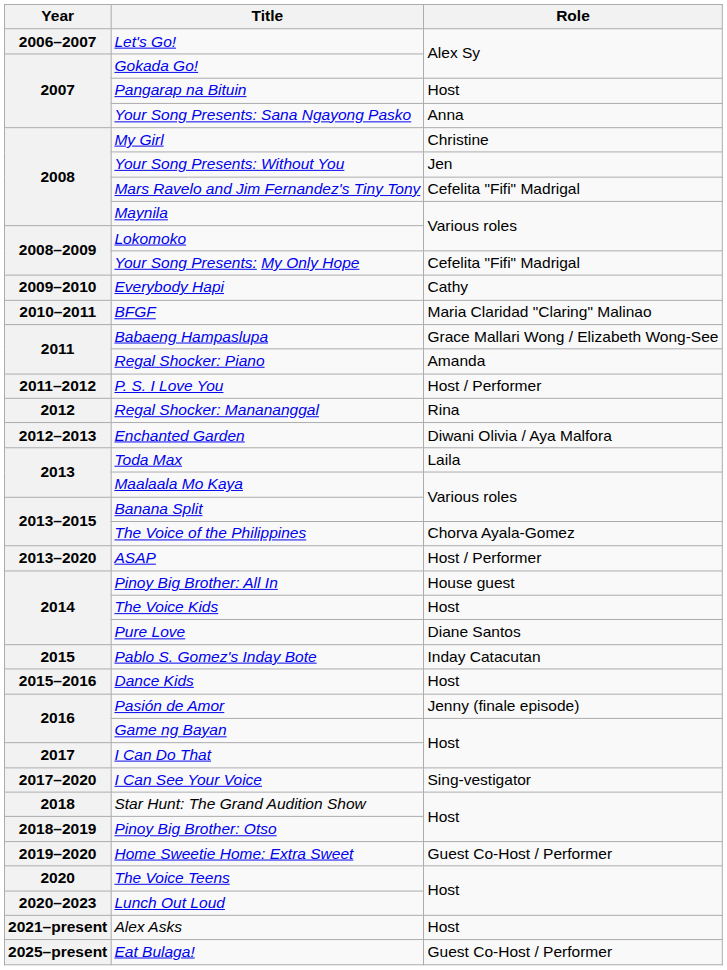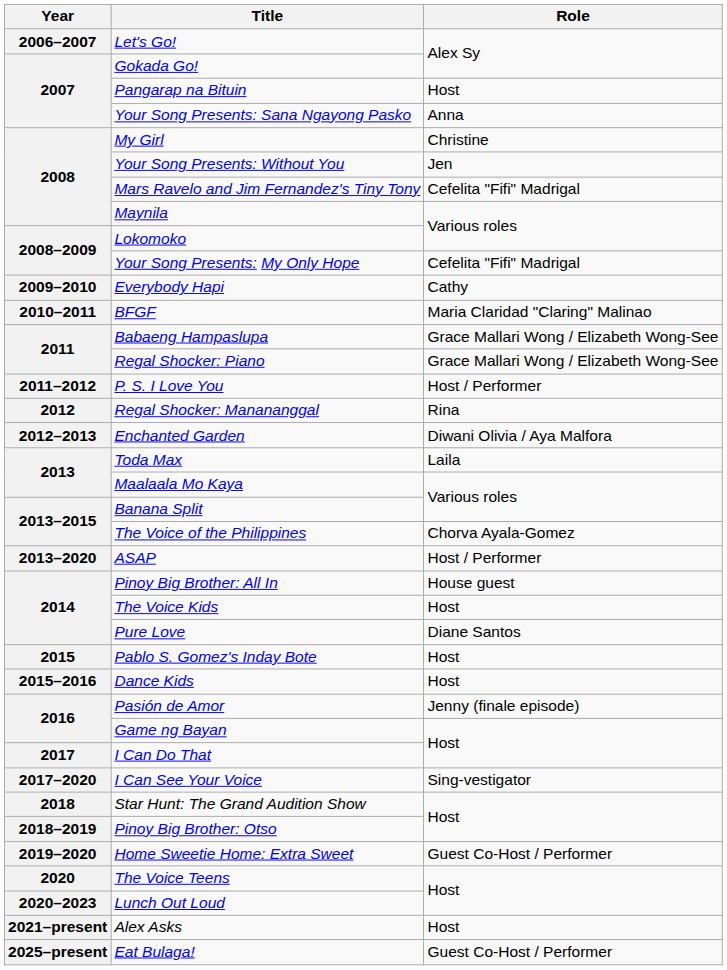 <table class="wikitable sortable plainrowheaders">
 <tr>
 <th scope="col">Year</th>
 <th scope="col">Title</th>
 <th scope="col" class="unsortable">Role</th>
 </tr>
 <tr>
 <th scope="row">2006–2007</th>
 <td><em><a href='#'>Let's Go!</a></em></td>
 <td rowspan="2">Alex Sy</td>
 </tr>
 <tr>
 <th scope="row" rowspan="3">2007</th>
 <td><em><a href='#'>Gokada Go!</a></em></td>
 </tr>
 <tr>
 <td><em><a href='#'>Pangarap na Bituin</a></em></td>
 <td>Host</td>
 </tr>
 <tr>
 <td><em><a href='#'>Your Song Presents: Sana Ngayong Pasko</a></em></td>
 <td>Anna</td>
 </tr>
 <tr>
 <th scope="row" rowspan="4">2008</th>
 <td><em><a href='#'>My Girl</a></em></td>
 <td>Christine</td>
 </tr>
 <tr>
 <td><em><a href='#'>Your Song Presents: Without You</a></em></td>
 <td>Jen</td>
 </tr>
 <tr>
 <td><em><a href='#'>Mars Ravelo and Jim Fernandez's Tiny Tony</a></em></td>
 <td>Cefelita "Fifi" Madrigal</td>
 </tr>
 <tr>
 <td><em><a href='#'>Maynila</a></em></td>
 <td rowspan="2">Various roles</td>
 </tr>
 <tr>
 <th scope="row" rowspan="2">2008–2009</th>
 <td><em><a href='#'>Lokomoko</a></em></td>
 </tr>
 <tr>
 <td><em><a href='#'>Your Song Presents:</a> <a href='#'>My Only Hope</a></em></td>
 <td>Cefelita "Fifi" Madrigal</td>
 </tr>
 <tr>
 <th scope="row">2009–2010</th>
 <td><em><a href='#'>Everybody Hapi</a></em></td>
 <td>Cathy</td>
 </tr>
 <tr>
 <th scope="row">2010–2011</th>
 <td><em><a href='#'>BFGF</a></em></td>
 <td>Maria Claridad "Claring" Malinao</td>
 </tr>
 <tr>
 <th scope="row" rowspan="2">2011</th>
 <td><em><a href='#'>Babaeng Hampaslupa</a></em></td>
 <td>Grace Mallari Wong / Elizabeth Wong-See</td>
 </tr>
 <tr>
 <td><em><a href='#'>Regal Shocker: Piano</a></em></td>
-<td>Amanda</td>
+<td>Grace Mallari Wong / Elizabeth Wong-See</td>
 </tr>
 <tr>
 <th scope="row">2011–2012</th>
 <td><em><a href='#'>P. S. I Love You</a></em></td>
 <td>Host / Performer</td>
 </tr>
 <tr>
 <th scope="row">2012</th>
 <td><em><a href='#'>Regal Shocker: Manananggal</a></em></td>
 <td>Rina</td>
 </tr>
 <tr>
 <th scope="row">2012–2013</th>
 <td><em><a href='#'>Enchanted Garden</a></em></td>
 <td>Diwani Olivia / Aya Malfora</td>
 </tr>
 <tr>
 <th scope="row" rowspan="2">2013</th>
 <td><em><a href='#'>Toda Max</a></em></td>
 <td>Laila</td>
 </tr>
 <tr>
 <td><em><a href='#'>Maalaala Mo Kaya</a></em></td>
 <td rowspan="2">Various roles</td>
 </tr>
 <tr>
 <th scope="row" rowspan="2">2013–2015</th>
 <td><em><a href='#'>Banana Split</a></em></td>
 </tr>
 <tr>
 <td><em><a href='#'>The Voice of the Philippines</a></em></td>
 <td>Chorva Ayala-Gomez</td>
 </tr>
 <tr>
 <th scope="row">2013–2020</th>
 <td><em><a href='#'>ASAP</a></em></td>
 <td>Host / Performer</td>
 </tr>
 <tr>
 <th scope="row" rowspan="3">2014</th>
 <td><em><a href='#'>Pinoy Big Brother: All In</a></em></td>
 <td>House guest</td>
 </tr>
 <tr>
 <td><em><a href='#'>The Voice Kids</a></em></td>
 <td>Host</td>
 </tr>
 <tr>
 <td><em><a href='#'>Pure Love</a></em></td>
 <td>Diane Santos</td>
 </tr>
 <tr>
 <th scope="row">2015</th>
 <td><em><a href='#'>Pablo S. Gomez's Inday Bote</a></em></td>
-<td>Inday Catacutan</td>
+<td>Host</td>
 </tr>
 <tr>
 <th scope="row">2015–2016</th>
 <td><em><a href='#'>Dance Kids</a></em></td>
 <td>Host</td>
 </tr>
 <tr>
 <th scope="row" rowspan="2">2016</th>
 <td><em><a href='#'>Pasión de Amor</a></em></td>
 <td>Jenny (finale episode)</td>
 </tr>
 <tr>
 <td><em><a href='#'>Game ng Bayan</a></em></td>
 <td rowspan="2">Host</td>
 </tr>
 <tr>
 <th scope="row">2017</th>
 <td><em><a href='#'>I Can Do That</a></em></td>
 </tr>
 <tr>
 <th scope="row">2017–2020</th>
 <td><em><a href='#'>I Can See Your Voice</a></em></td>
 <td>Sing-vestigator</td>
 </tr>
 <tr>
 <th scope="row">2018</th>
 <td><em>Star Hunt: The Grand Audition Show</em></td>
 <td rowspan="2">Host</td>
 </tr>
 <tr>
 <th scope="row">2018–2019</th>
 <td><em><a href='#'>Pinoy Big Brother: Otso</a></em></td>
 </tr>
 <tr>
 <th scope="row">2019–2020</th>
 <td><em><a href='#'>Home Sweetie Home: Extra Sweet</a></em></td>
 <td>Guest Co-Host / Performer</td>
 </tr>
 <tr>
 <th scope="row">2020</th>
 <td><em><a href='#'>The Voice Teens</a></em></td>
 <td rowspan="2">Host</td>
 </tr>
 <tr>
 <th scope="row">2020–2023</th>
 <td><em><a href='#'>Lunch Out Loud</a></em></td>
 </tr>
 <tr>
 <th scope="row">2021–present</th>
 <td><em>Alex Asks</em></td>
 <td>Host</td>
 </tr>
 <tr>
 <th scope="row">2025–present</th>
 <td><em><a href='#'>Eat Bulaga!</a></em></td>
 <td>Guest Co-Host / Performer</td>
 </tr>
 </table>
